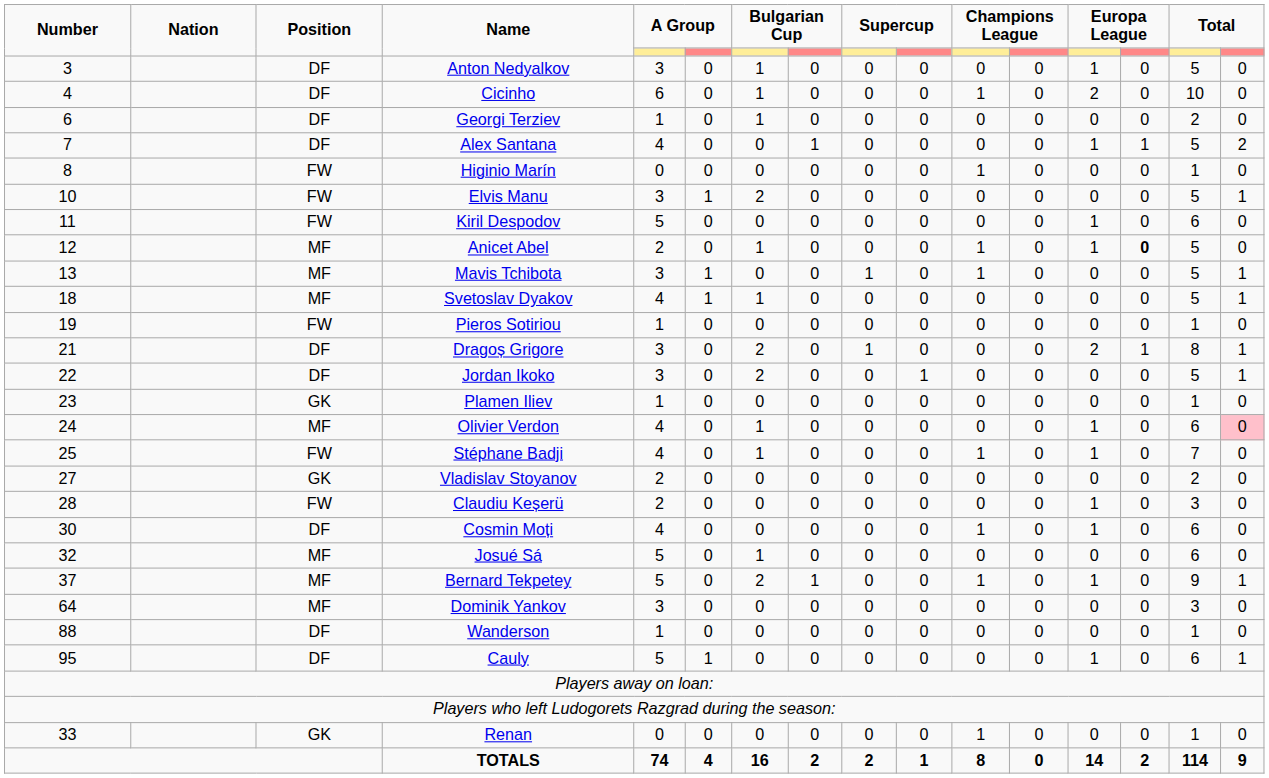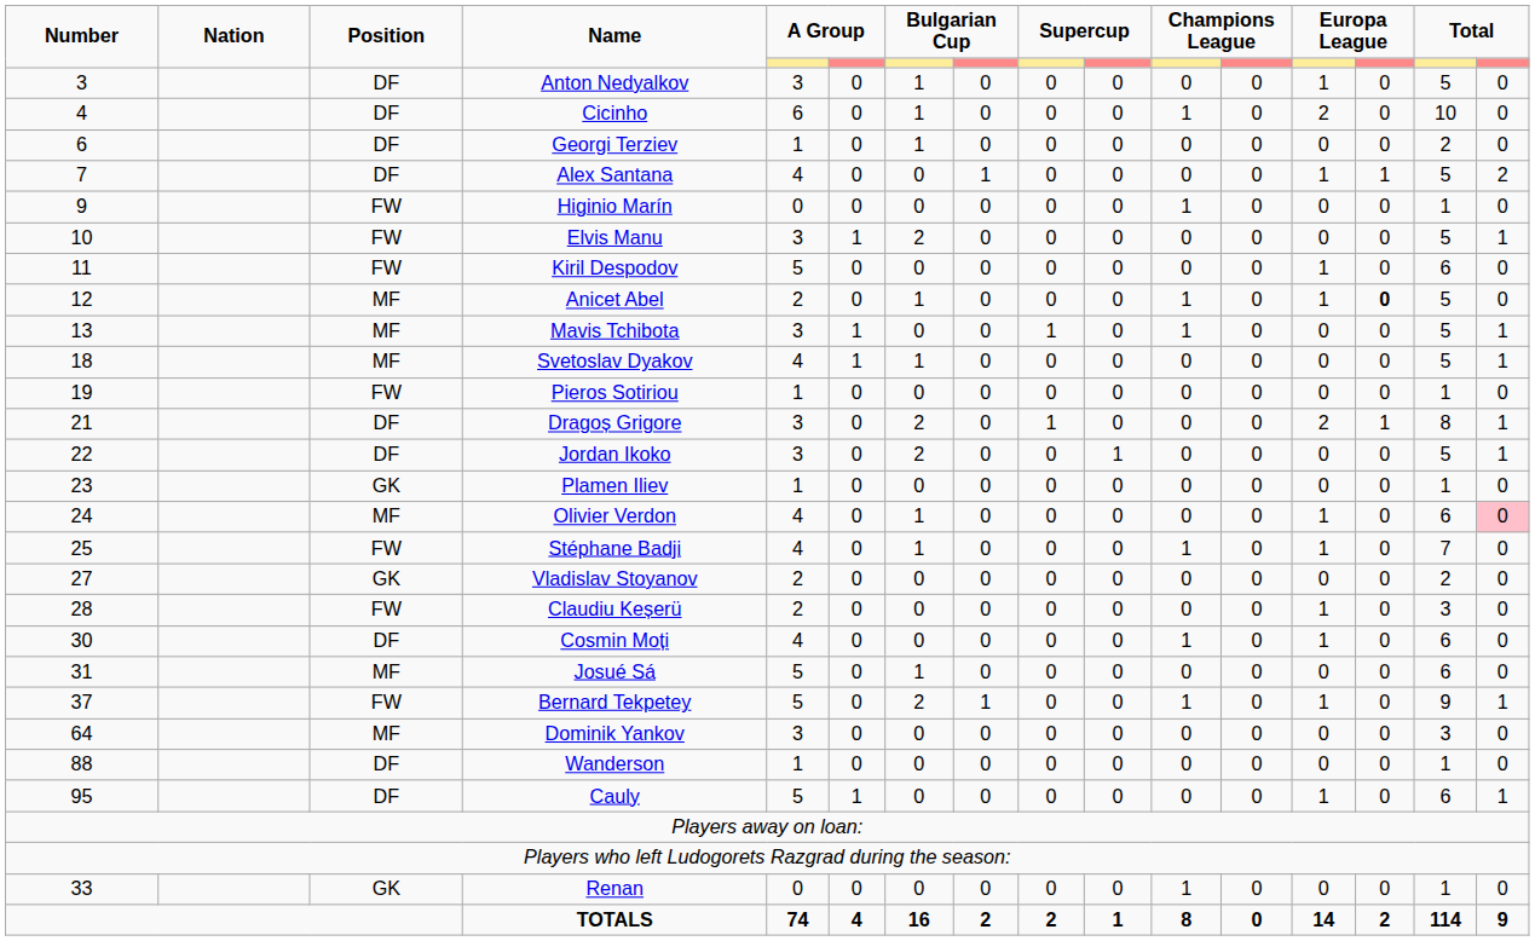 <table class="wikitable" style="font-size: 100%; text-align: center;">
 <tr>
 <td rowspan="2" width="10%" align="center"><strong>Number</strong></td>
 <td rowspan="2" width="10%" align="center"><strong>Nation</strong></td>
 <td rowspan="2" width="10%" align="center"><strong>Position</strong></td>
 <td rowspan="2" width="20%" align="center"><strong>Name</strong></td>
 <td colspan="2" align="center"><strong>A Group</strong></td>
 <td colspan="2" align="center"><strong>Bulgarian Cup</strong></td>
 <td colspan="2" align="center"><strong>Supercup</strong></td>
 <td colspan="2" align="center"><strong>Champions League</strong></td>
 <td colspan="2" align="center"><strong>Europa League</strong></td>
 <td colspan="2" align="center"><strong>Total</strong></td>
 </tr>
 <tr>
 <th width=60 style="background: #FFEE99"></th>
 <th width=60 style="background: #FF8888"></th>
 <th width=60 style="background: #FFEE99"></th>
 <th width=60 style="background: #FF8888"></th>
 <th width=60 style="background: #FFEE99"></th>
 <th width=60 style="background: #FF8888"></th>
 <th width=60 style="background: #FFEE99"></th>
 <th width=60 style="background: #FF8888"></th>
 <th width=60 style="background: #FFEE99"></th>
 <th width=60 style="background: #FF8888"></th>
 <th width=60 style="background: #FFEE99"></th>
 <th width=60 style="background: #FF8888"></th>
 </tr>
 <tr>
 <td>3</td>
 <td></td>
 <td>DF</td>
 <td><a href='#'>Anton Nedyalkov</a></td>
 <td>3</td>
 <td>0</td>
 <td>1</td>
 <td>0</td>
 <td>0</td>
 <td>0</td>
 <td>0</td>
 <td>0</td>
 <td>1</td>
 <td>0</td>
 <td>5</td>
 <td>0</td>
 </tr>
 <tr>
 <td>4</td>
 <td></td>
 <td>DF</td>
 <td><a href='#'>Cicinho</a></td>
 <td>6</td>
 <td>0</td>
 <td>1</td>
 <td>0</td>
 <td>0</td>
 <td>0</td>
 <td>1</td>
 <td>0</td>
 <td>2</td>
 <td>0</td>
 <td>10</td>
 <td>0</td>
 </tr>
 <tr>
 <td>6</td>
 <td></td>
 <td>DF</td>
 <td><a href='#'>Georgi Terziev</a></td>
 <td>1</td>
 <td>0</td>
 <td>1</td>
 <td>0</td>
 <td>0</td>
 <td>0</td>
 <td>0</td>
 <td>0</td>
 <td>0</td>
 <td>0</td>
 <td>2</td>
 <td>0</td>
 </tr>
 <tr>
 <td>7</td>
 <td></td>
 <td>DF</td>
 <td><a href='#'>Alex Santana</a></td>
 <td>4</td>
 <td>0</td>
 <td>0</td>
 <td>1</td>
 <td>0</td>
 <td>0</td>
 <td>0</td>
 <td>0</td>
 <td>1</td>
 <td>1</td>
 <td>5</td>
 <td>2</td>
 </tr>
 <tr>
-<td>8</td>
+<td>9</td>
 <td></td>
 <td>FW</td>
 <td><a href='#'>Higinio Marín</a></td>
 <td>0</td>
 <td>0</td>
 <td>0</td>
 <td>0</td>
 <td>0</td>
 <td>0</td>
 <td>1</td>
 <td>0</td>
 <td>0</td>
 <td>0</td>
 <td>1</td>
 <td>0</td>
 </tr>
 <tr>
 <td>10</td>
 <td></td>
 <td>FW</td>
 <td><a href='#'>Elvis Manu</a></td>
 <td>3</td>
 <td>1</td>
 <td>2</td>
 <td>0</td>
 <td>0</td>
 <td>0</td>
 <td>0</td>
 <td>0</td>
 <td>0</td>
 <td>0</td>
 <td>5</td>
 <td>1</td>
 </tr>
 <tr>
 <td>11</td>
 <td></td>
 <td>FW</td>
 <td><a href='#'>Kiril Despodov</a></td>
 <td>5</td>
 <td>0</td>
 <td>0</td>
 <td>0</td>
 <td>0</td>
 <td>0</td>
 <td>0</td>
 <td>0</td>
 <td>1</td>
 <td>0</td>
 <td>6</td>
 <td>0</td>
 </tr>
 <tr>
 <td>12</td>
 <td></td>
 <td>MF</td>
 <td><a href='#'>Anicet Abel</a></td>
 <td>2</td>
 <td>0</td>
 <td>1</td>
 <td>0</td>
 <td>0</td>
 <td>0</td>
 <td>1</td>
 <td>0</td>
 <td>1</td>
 <td><strong>0</strong></td>
 <td>5</td>
 <td>0</td>
 </tr>
 <tr>
 <td>13</td>
 <td></td>
 <td>MF</td>
 <td><a href='#'>Mavis Tchibota</a></td>
 <td>3</td>
 <td>1</td>
 <td>0</td>
 <td>0</td>
 <td>1</td>
 <td>0</td>
 <td>1</td>
 <td>0</td>
 <td>0</td>
 <td>0</td>
 <td>5</td>
 <td>1</td>
 </tr>
 <tr>
 <td>18</td>
 <td></td>
 <td>MF</td>
 <td><a href='#'>Svetoslav Dyakov</a></td>
 <td>4</td>
 <td>1</td>
 <td>1</td>
 <td>0</td>
 <td>0</td>
 <td>0</td>
 <td>0</td>
 <td>0</td>
 <td>0</td>
 <td>0</td>
 <td>5</td>
 <td>1</td>
 </tr>
 <tr>
 <td>19</td>
 <td></td>
 <td>FW</td>
 <td><a href='#'>Pieros Sotiriou</a></td>
 <td>1</td>
 <td>0</td>
 <td>0</td>
 <td>0</td>
 <td>0</td>
 <td>0</td>
 <td>0</td>
 <td>0</td>
 <td>0</td>
 <td>0</td>
 <td>1</td>
 <td>0</td>
 </tr>
 <tr>
 <td>21</td>
 <td></td>
 <td>DF</td>
 <td><a href='#'>Dragoș Grigore</a></td>
 <td>3</td>
 <td>0</td>
 <td>2</td>
 <td>0</td>
 <td>1</td>
 <td>0</td>
 <td>0</td>
 <td>0</td>
 <td>2</td>
 <td>1</td>
 <td>8</td>
 <td>1</td>
 </tr>
 <tr>
 <td>22</td>
 <td></td>
 <td>DF</td>
 <td><a href='#'>Jordan Ikoko</a></td>
 <td>3</td>
 <td>0</td>
 <td>2</td>
 <td>0</td>
 <td>0</td>
 <td>1</td>
 <td>0</td>
 <td>0</td>
 <td>0</td>
 <td>0</td>
 <td>5</td>
 <td>1</td>
 </tr>
 <tr>
 <td>23</td>
 <td></td>
 <td>GK</td>
 <td><a href='#'>Plamen Iliev</a></td>
 <td>1</td>
 <td>0</td>
 <td>0</td>
 <td>0</td>
 <td>0</td>
 <td>0</td>
 <td>0</td>
 <td>0</td>
 <td>0</td>
 <td>0</td>
 <td>1</td>
 <td>0</td>
 </tr>
 <tr>
 <td>24</td>
 <td></td>
 <td>MF</td>
 <td><a href='#'>Olivier Verdon</a></td>
 <td>4</td>
 <td>0</td>
 <td>1</td>
 <td>0</td>
 <td>0</td>
 <td>0</td>
 <td>0</td>
 <td>0</td>
 <td>1</td>
 <td>0</td>
 <td>6</td>
 <td style="background: pink;">0</td>
 </tr>
 <tr>
 <td>25</td>
 <td></td>
 <td>FW</td>
 <td><a href='#'>Stéphane Badji</a></td>
 <td>4</td>
 <td>0</td>
 <td>1</td>
 <td>0</td>
 <td>0</td>
 <td>0</td>
 <td>1</td>
 <td>0</td>
 <td>1</td>
 <td>0</td>
 <td>7</td>
 <td>0</td>
 </tr>
 <tr>
 <td>27</td>
 <td></td>
 <td>GK</td>
 <td><a href='#'>Vladislav Stoyanov</a></td>
 <td>2</td>
 <td>0</td>
 <td>0</td>
 <td>0</td>
 <td>0</td>
 <td>0</td>
 <td>0</td>
 <td>0</td>
 <td>0</td>
 <td>0</td>
 <td>2</td>
 <td>0</td>
 </tr>
 <tr>
 <td>28</td>
 <td></td>
 <td>FW</td>
 <td><a href='#'>Claudiu Keșerü</a></td>
 <td>2</td>
 <td>0</td>
 <td>0</td>
 <td>0</td>
 <td>0</td>
 <td>0</td>
 <td>0</td>
 <td>0</td>
 <td>1</td>
 <td>0</td>
 <td>3</td>
 <td>0</td>
 </tr>
 <tr>
 <td>30</td>
 <td></td>
 <td>DF</td>
 <td><a href='#'>Cosmin Moți</a></td>
 <td>4</td>
 <td>0</td>
 <td>0</td>
 <td>0</td>
 <td>0</td>
 <td>0</td>
 <td>1</td>
 <td>0</td>
 <td>1</td>
 <td>0</td>
 <td>6</td>
 <td>0</td>
 </tr>
 <tr>
-<td>32</td>
+<td>31</td>
 <td></td>
 <td>MF</td>
 <td><a href='#'>Josué Sá</a></td>
 <td>5</td>
 <td>0</td>
 <td>1</td>
 <td>0</td>
 <td>0</td>
 <td>0</td>
 <td>0</td>
 <td>0</td>
 <td>0</td>
 <td>0</td>
 <td>6</td>
 <td>0</td>
 </tr>
 <tr>
 <td>37</td>
 <td></td>
-<td>MF</td>
+<td>FW</td>
 <td><a href='#'>Bernard Tekpetey</a></td>
 <td>5</td>
 <td>0</td>
 <td>2</td>
 <td>1</td>
 <td>0</td>
 <td>0</td>
 <td>1</td>
 <td>0</td>
 <td>1</td>
 <td>0</td>
 <td>9</td>
 <td>1</td>
 </tr>
 <tr>
 <td>64</td>
 <td></td>
 <td>MF</td>
 <td><a href='#'>Dominik Yankov</a></td>
 <td>3</td>
 <td>0</td>
 <td>0</td>
 <td>0</td>
 <td>0</td>
 <td>0</td>
 <td>0</td>
 <td>0</td>
 <td>0</td>
 <td>0</td>
 <td>3</td>
 <td>0</td>
 </tr>
 <tr>
 <td>88</td>
 <td></td>
 <td>DF</td>
 <td><a href='#'>Wanderson</a></td>
 <td>1</td>
 <td>0</td>
 <td>0</td>
 <td>0</td>
 <td>0</td>
 <td>0</td>
 <td>0</td>
 <td>0</td>
 <td>0</td>
 <td>0</td>
 <td>1</td>
 <td>0</td>
 </tr>
 <tr>
 <td>95</td>
 <td></td>
 <td>DF</td>
 <td><a href='#'>Cauly</a></td>
 <td>5</td>
 <td>1</td>
 <td>0</td>
 <td>0</td>
 <td>0</td>
 <td>0</td>
 <td>0</td>
 <td>0</td>
 <td>1</td>
 <td>0</td>
 <td>6</td>
 <td>1</td>
 </tr>
 <tr>
 <td colspan="16"><em>Players away on loan:</em></td>
 </tr>
 <tr>
 <td colspan="16"><em>Players who left Ludogorets Razgrad during the season:</em></td>
 </tr>
 <tr>
 <td>33</td>
 <td></td>
 <td>GK</td>
 <td><a href='#'>Renan</a></td>
 <td>0</td>
 <td>0</td>
 <td>0</td>
 <td>0</td>
 <td>0</td>
 <td>0</td>
 <td>1</td>
 <td>0</td>
 <td>0</td>
 <td>0</td>
 <td>1</td>
 <td>0</td>
 </tr>
 <tr>
 <td colspan="3"></td>
 <td><strong>TOTALS</strong></td>
 <td><strong>74</strong></td>
 <td><strong>4</strong></td>
 <td><strong>16</strong></td>
 <td><strong>2</strong></td>
 <td><strong>2</strong></td>
 <td><strong>1</strong></td>
 <td><strong>8</strong></td>
 <td><strong>0</strong></td>
 <td><strong>14</strong></td>
 <td><strong>2</strong></td>
 <td><strong>114</strong></td>
 <td><strong>9</strong></td>
 </tr>
 </table>
